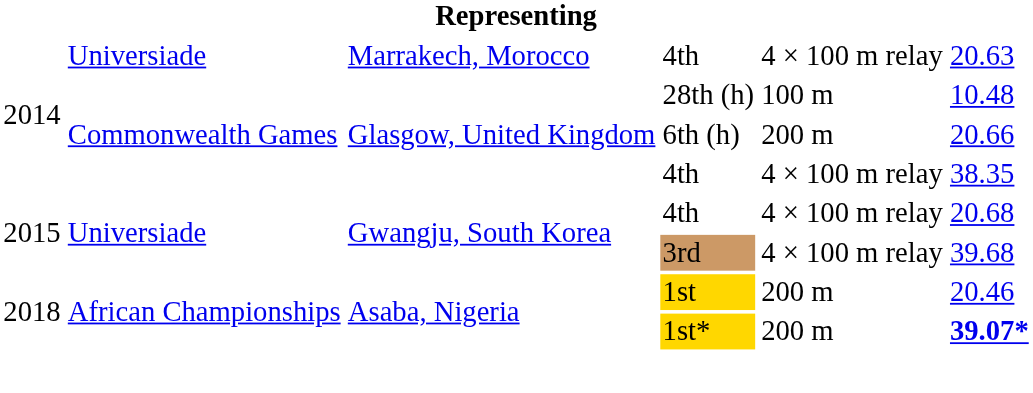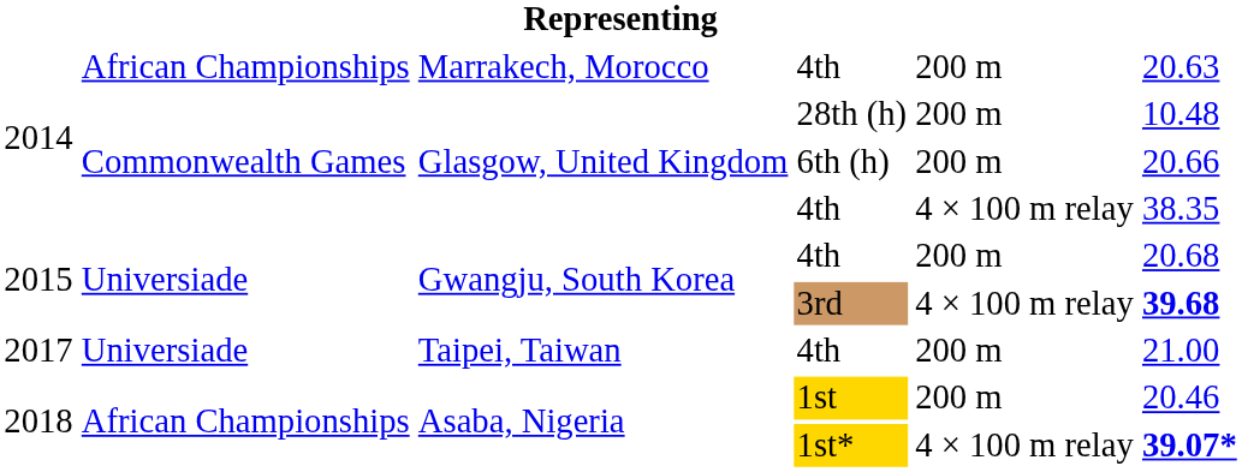 <table>
 <tr>
 <th colspan="6">Representing </th>
 </tr>
 <tr>
 <td rowspan=4>2014</td>
-<td><a href='#'>Universiade</a></td>
+<td><a href='#'>African Championships</a></td>
 <td><a href='#'>Marrakech, Morocco</a></td>
 <td>4th</td>
-<td>4 × 100 m relay</td>
+<td>200 m</td>
 <td><a href='#'>20.63</a></td>
 </tr>
 <tr>
 <td rowspan=3><a href='#'>Commonwealth Games</a></td>
 <td rowspan=3><a href='#'>Glasgow, United Kingdom</a></td>
 <td>28th (h)</td>
-<td>100 m</td>
+<td>200 m</td>
 <td><a href='#'>10.48</a></td>
 </tr>
 <tr>
 <td>6th (h)</td>
 <td>200 m</td>
 <td><a href='#'>20.66</a></td>
 </tr>
 <tr>
 <td>4th</td>
 <td>4 × 100 m relay</td>
 <td><a href='#'>38.35</a></td>
 </tr>
 <tr>
 <td rowspan=2>2015</td>
 <td rowspan=2><a href='#'>Universiade</a></td>
 <td rowspan=2><a href='#'>Gwangju, South Korea</a></td>
 <td>4th</td>
-<td>4 × 100 m relay</td>
+<td>200 m</td>
 <td><a href='#'>20.68</a></td>
 </tr>
 <tr>
 <td bgcolor=cc9966>3rd</td>
 <td>4 × 100 m relay</td>
-<td><a href='#'>39.68</a></td>
+<td><strong><a href='#'>39.68</a></strong></td>
+</tr>
+<tr>
+<td>2017</td>
+<td><a href='#'>Universiade</a></td>
+<td><a href='#'>Taipei, Taiwan</a></td>
+<td>4th</td>
+<td>200 m</td>
+<td><a href='#'>21.00</a></td>
 </tr>
 <tr>
 <td rowspan=2>2018</td>
 <td rowspan=2><a href='#'>African Championships</a></td>
 <td rowspan=2><a href='#'>Asaba, Nigeria</a></td>
 <td bgcolor=gold>1st</td>
 <td>200 m</td>
 <td><a href='#'>20.46</a></td>
 </tr>
 <tr>
 <td bgcolor=gold>1st*</td>
-<td>200 m</td>
+<td>4 × 100 m relay</td>
 <td><strong><a href='#'>39.07*</a></strong></td>
 </tr>
 </table>
